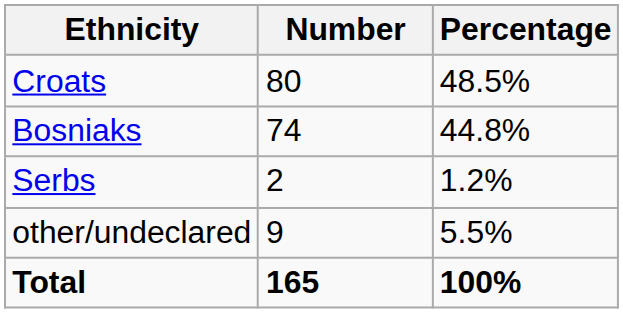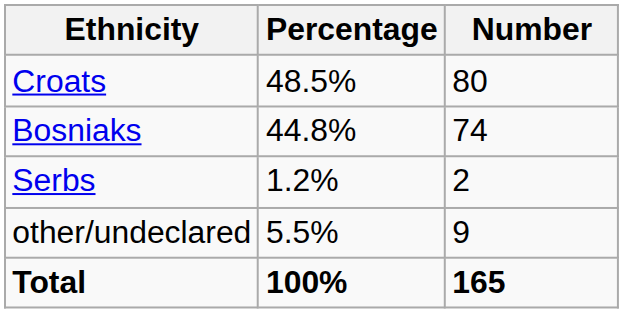 <table class="wikitable">
 <tr>
 <th width="100px">Ethnicity</th>
+<th width="80px">Percentage</th>
 <th width="80px">Number</th>
-<th width="80px">Percentage</th>
 </tr>
 <tr>
 <td><a href='#'>Croats</a></td>
+<td>48.5%</td>
 <td>80</td>
-<td>48.5%</td>
 </tr>
 <tr>
 <td><a href='#'>Bosniaks</a></td>
+<td>44.8%</td>
 <td>74</td>
-<td>44.8%</td>
 </tr>
 <tr>
 <td><a href='#'>Serbs</a></td>
+<td>1.2%</td>
 <td>2</td>
-<td>1.2%</td>
 </tr>
 <tr>
 <td>other/undeclared</td>
+<td>5.5%</td>
 <td>9</td>
-<td>5.5%</td>
 </tr>
 <tr>
 <td><strong>Total</strong></td>
+<td><strong>100%</strong></td>
 <td><strong>165</strong></td>
-<td><strong>100%</strong></td>
 </tr>
 </table>
